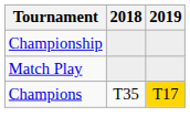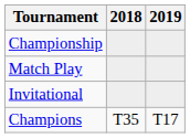 <table class="wikitable" style="text-align:center;">
 <tr>
 <th>Tournament</th>
 <th>2018</th>
 <th>2019</th>
 </tr>
 <tr>
 <td align="left"><a href='#'>Championship</a></td>
 <td style="background:#eeeeee;"></td>
 <td style="background:#eeeeee;"></td>
 </tr>
 <tr>
 <td align="left"><a href='#'>Match Play</a></td>
 <td style="background:#eeeeee;"></td>
 <td style="background:#eeeeee;"></td>
 </tr>
 <tr>
+<td align="left"><a href='#'>Invitational</a></td>
+<td style="background:#eeeeee;"></td>
+<td style="background:#eeeeee;"></td>
+</tr>
+<tr>
 <td align="left"><a href='#'>Champions</a></td>
 <td>T35</td>
-<td style="background: gold;">T17</td>
+<td>T17</td>
 </tr>
 </table>
